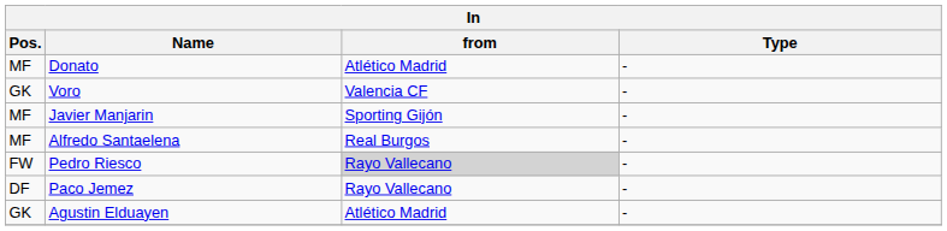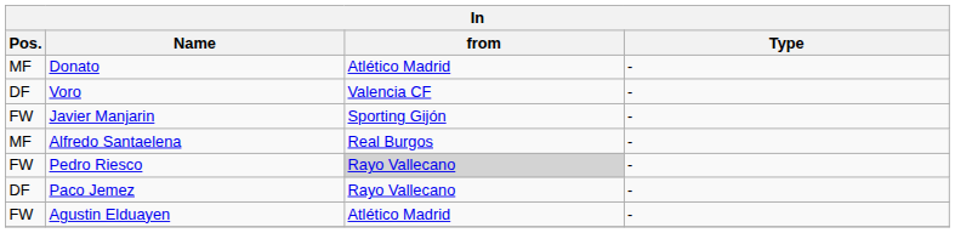 <table class="wikitable" style="font-size:90%;width:99%;">
 <tr>
 <th colspan="4">In</th>
 </tr>
 <tr>
 <th width=3%>Pos.</th>
 <th width=32%>Name</th>
 <th width=30%>from</th>
 <th width=35%>Type</th>
 </tr>
 <tr>
 <td>MF</td>
 <td><a href='#'>Donato</a></td>
 <td><a href='#'>Atlético Madrid</a></td>
 <td>-</td>
 </tr>
 <tr>
-<td>GK</td>
+<td>DF</td>
 <td><a href='#'>Voro</a></td>
 <td><a href='#'>Valencia CF</a></td>
 <td>-</td>
 </tr>
 <tr>
-<td>MF</td>
+<td>FW</td>
 <td><a href='#'>Javier Manjarin</a></td>
 <td><a href='#'>Sporting Gijón</a></td>
 <td>-</td>
 </tr>
 <tr>
 <td>MF</td>
 <td><a href='#'>Alfredo Santaelena</a></td>
 <td><a href='#'>Real Burgos</a></td>
 <td>-</td>
 </tr>
 <tr>
 <td>FW</td>
 <td><a href='#'>Pedro Riesco</a></td>
 <td style="background: lightgrey;"><a href='#'>Rayo Vallecano</a></td>
 <td>-</td>
 </tr>
 <tr>
 <td>DF</td>
 <td><a href='#'>Paco Jemez</a></td>
 <td><a href='#'>Rayo Vallecano</a></td>
 <td>-</td>
 </tr>
 <tr>
-<td>GK</td>
+<td>FW</td>
 <td><a href='#'>Agustin Elduayen</a></td>
 <td><a href='#'>Atlético Madrid</a></td>
 <td>-</td>
 </tr>
 <tr>
 </tr>
 </table>
